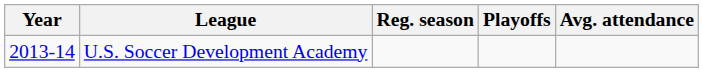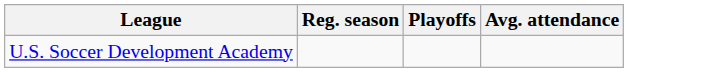 <table class="wikitable">
 <tr>
-<th>Year</th>
 <th>League</th>
 <th>Reg. season</th>
 <th>Playoffs</th>
 <th>Avg. attendance</th>
 </tr>
 <tr>
-<td><a href='#'>2013-14</a></td>
 <td><a href='#'>U.S. Soccer Development Academy</a></td>
 <td></td>
 <td></td>
 <td></td>
 </tr>
 </table>
